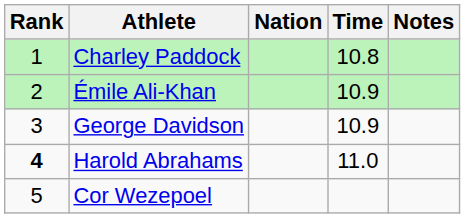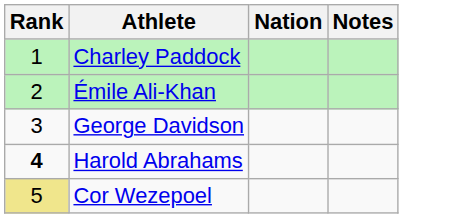 <table class="wikitable sortable" style="text-align:center">
 <tr>
 <th>Rank</th>
 <th>Athlete</th>
 <th>Nation</th>
-<th>Time</th>
 <th>Notes</th>
 </tr>
 <tr bgcolor=bbf3bb>
 <td>1</td>
 <td align=left data-sort-value="Paddock, Charley"><a href='#'>Charley Paddock</a></td>
 <td align=left></td>
-<td>10.8</td>
 <td></td>
 </tr>
 <tr bgcolor=bbf3bb>
 <td>2</td>
 <td align=left data-sort-value="Ali-Khan, Émile"><a href='#'>Émile Ali-Khan</a></td>
 <td align=left></td>
-<td>10.9</td>
 <td></td>
 </tr>
 <tr>
 <td>3</td>
 <td align=left data-sort-value="Davidson, George"><a href='#'>George Davidson</a></td>
 <td align=left></td>
-<td>10.9</td>
 <td></td>
 </tr>
 <tr>
 <td><strong>4</strong></td>
 <td align=left data-sort-value="Abrahams, Harold"><a href='#'>Harold Abrahams</a></td>
 <td align=left></td>
-<td>11.0</td>
 <td></td>
 </tr>
 <tr>
-<td>5</td>
+<td style="background: khaki;">5</td>
 <td align=left data-sort-value="Wezepoel, Cor"><a href='#'>Cor Wezepoel</a></td>
 <td align=left></td>
 <td></td>
-<td></td>
 </tr>
 </table>
